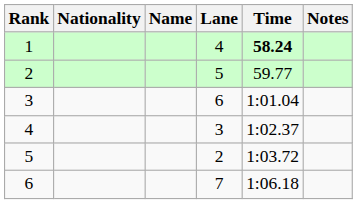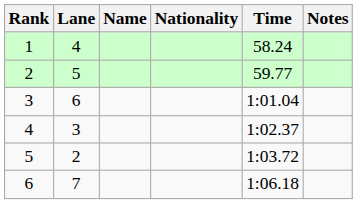 <table class="wikitable sortable" style="text-align:center">
 <tr>
 <th>Rank</th>
+<th>Lane</th>
+<th>Name</th>
 <th>Nationality</th>
-<th>Name</th>
-<th>Lane</th>
 <th>Time</th>
 <th>Notes</th>
 </tr>
 <tr bgcolor=ccffcc>
 <td>1</td>
+<td>4</td>
 <td align=left></td>
 <td align=left></td>
-<td>4</td>
-<td><strong>58.24</strong></td>
+<td>58.24</td>
 <td><strong></strong></td>
 </tr>
 <tr bgcolor=ccffcc>
 <td>2</td>
+<td>5</td>
 <td align=left></td>
 <td align=left></td>
-<td>5</td>
 <td>59.77</td>
 <td><strong></strong></td>
 </tr>
 <tr>
 <td>3</td>
+<td>6</td>
 <td align=left></td>
 <td align=left></td>
-<td>6</td>
 <td>1:01.04</td>
 <td></td>
 </tr>
 <tr>
 <td>4</td>
+<td>3</td>
 <td align=left></td>
 <td align=left></td>
-<td>3</td>
 <td>1:02.37</td>
 <td></td>
 </tr>
 <tr>
 <td>5</td>
+<td>2</td>
 <td align=left></td>
 <td align=left></td>
-<td>2</td>
 <td>1:03.72</td>
 <td></td>
 </tr>
 <tr>
 <td>6</td>
+<td>7</td>
 <td align=left></td>
 <td align=left></td>
-<td>7</td>
 <td>1:06.18</td>
 <td></td>
 </tr>
 </table>
